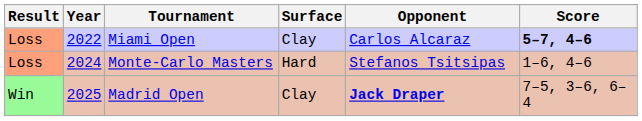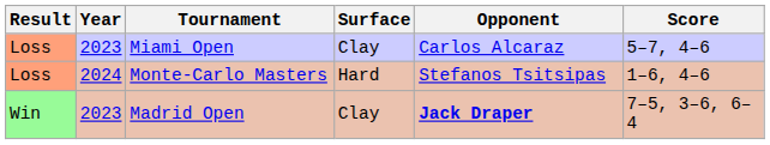 <table class="sortable wikitable">
 <tr>
 <th>Result</th>
 <th>Year</th>
 <th width=150>Tournament</th>
 <th>Surface</th>
 <th width=150>Opponent</th>
 <th width=100 class="unsortable">Score</th>
 </tr>
 <tr style="background:#ccccff;">
 <td bgcolor=ffa07a>Loss</td>
-<td><a href='#'>2022</a></td>
+<td><a href='#'>2023</a></td>
 <td><a href='#'>Miami Open</a></td>
 <td>Clay</td>
 <td> <a href='#'>Carlos Alcaraz</a></td>
-<td><strong>5–7, 4–6</strong></td>
+<td>5–7, 4–6</td>
 </tr>
 <tr style="background:#ebc2af;">
 <td bgcolor=ffa07a>Loss</td>
 <td><a href='#'>2024</a></td>
 <td><a href='#'>Monte-Carlo Masters</a></td>
 <td>Hard</td>
 <td> <a href='#'>Stefanos Tsitsipas</a></td>
 <td>1–6, 4–6</td>
 </tr>
 <tr style="background:#ebc2af;">
 <td bgcolor=98fb98>Win</td>
-<td><a href='#'>2025</a></td>
+<td><a href='#'>2023</a></td>
 <td><a href='#'>Madrid Open</a></td>
 <td>Clay</td>
 <td><strong> <a href='#'>Jack Draper</a></strong></td>
 <td>7–5, 3–6, 6–4</td>
 </tr>
 </table>
